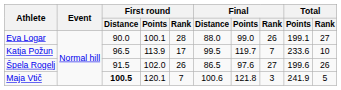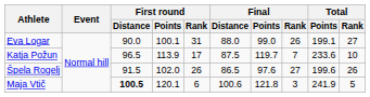 <table class="wikitable" style="font-size:90%">
 <tr>
 <th rowspan=2>Athlete</th>
 <th rowspan=2>Event</th>
 <th colspan=3>First round</th>
 <th colspan=3>Final</th>
 <th colspan=2>Total</th>
 </tr>
 <tr style="font-size:95%">
 <th>Distance</th>
 <th>Points</th>
 <th>Rank</th>
 <th>Distance</th>
 <th>Points</th>
 <th>Rank</th>
 <th>Points</th>
 <th>Rank</th>
 </tr>
 <tr align=center>
 <td align=left><a href='#'>Eva Logar</a></td>
 <td style="text-align:left;" rowspan="4"><a href='#'>Normal hill</a></td>
 <td>90.0</td>
 <td>100.1</td>
-<td>28</td>
+<td>31</td>
 <td>88.0</td>
 <td>99.0</td>
 <td>26</td>
 <td>199.1</td>
 <td>27</td>
 </tr>
 <tr align=center>
 <td align=left><a href='#'>Katja Požun</a></td>
 <td>96.5</td>
 <td>113.9</td>
 <td>17</td>
-<td>99.5</td>
+<td>87.5</td>
 <td>119.7</td>
 <td>7</td>
 <td>233.6</td>
 <td>10</td>
 </tr>
 <tr align=center>
 <td align=left><a href='#'>Špela Rogelj</a></td>
 <td>91.5</td>
 <td>102.0</td>
 <td>26</td>
 <td>86.5</td>
 <td>97.6</td>
 <td>27</td>
 <td>199.6</td>
 <td>26</td>
 </tr>
 <tr align=center>
 <td align=left><a href='#'>Maja Vtič</a></td>
 <td><strong>100.5</strong></td>
 <td>120.1</td>
-<td>7</td>
+<td>6</td>
 <td>100.6</td>
 <td>121.8</td>
 <td>3</td>
 <td>241.9</td>
 <td>5</td>
 </tr>
 </table>
